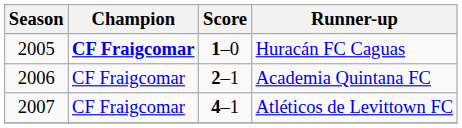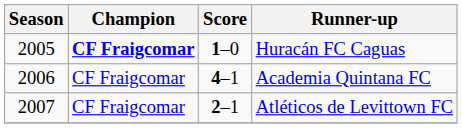 <table class="wikitable sortable">
 <tr>
 <th>Season</th>
 <th>Champion</th>
 <th>Score</th>
 <th>Runner-up</th>
 </tr>
 <tr>
 <td align=center>2005</td>
 <td><strong><a href='#'>CF Fraigcomar</a></strong></td>
 <td align=center><strong>1</strong>–0</td>
 <td><a href='#'>Huracán FC Caguas</a><br></td>
 </tr>
 <tr>
 <td align=center>2006</td>
 <td><a href='#'>CF Fraigcomar</a></td>
-<td align=center><strong>2</strong>–1</td>
+<td align=center><strong>4</strong>–1</td>
 <td><a href='#'>Academia Quintana FC</a> <br></td>
 </tr>
 <tr>
 <td align=center>2007</td>
 <td><a href='#'>CF Fraigcomar</a></td>
-<td align=center><strong>4</strong>–1</td>
+<td align=center><strong>2</strong>–1</td>
 <td><a href='#'>Atléticos de Levittown FC</a><br></td>
 </tr>
 <tr>
 </tr>
 </table>
